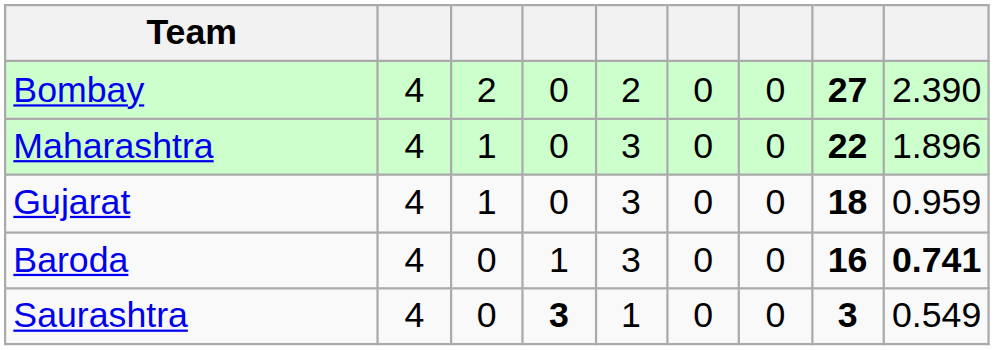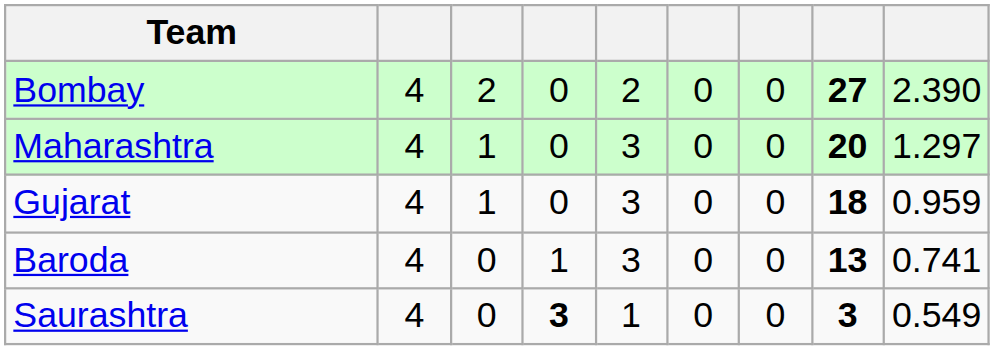 <table class="wikitable" style="text-align:center">
 <tr>
 <th style="width:160px">Team</th>
 <th style="width:25px"></th>
 <th style="width:25px"></th>
 <th style="width:25px"></th>
 <th style="width:25px"></th>
 <th style="width:25px"></th>
 <th style="width:25px"></th>
 <th style="width:25px"></th>
 <th style="width:25px;"></th>
 </tr>
 <tr style="background:#cfc;">
 <td style="text-align:left"><a href='#'>Bombay</a></td>
 <td>4</td>
 <td>2</td>
 <td>0</td>
 <td>2</td>
 <td>0</td>
 <td>0</td>
 <td><strong>27</strong></td>
 <td>2.390</td>
 </tr>
 <tr style="background:#cfc;">
 <td style="text-align:left"><a href='#'>Maharashtra</a></td>
 <td>4</td>
 <td>1</td>
 <td>0</td>
 <td>3</td>
 <td>0</td>
 <td>0</td>
-<td><strong>22</strong></td>
-<td>1.896</td>
+<td><strong>20</strong></td>
+<td>1.297</td>
 </tr>
 <tr>
 <td style="text-align:left"><a href='#'>Gujarat</a></td>
 <td>4</td>
 <td>1</td>
 <td>0</td>
 <td>3</td>
 <td>0</td>
 <td>0</td>
 <td><strong>18</strong></td>
 <td>0.959</td>
 </tr>
 <tr>
 <td style="text-align:left"><a href='#'>Baroda</a></td>
 <td>4</td>
 <td>0</td>
 <td>1</td>
 <td>3</td>
 <td>0</td>
 <td>0</td>
-<td><strong>16</strong></td>
-<td><strong>0.741</strong></td>
+<td><strong>13</strong></td>
+<td>0.741</td>
 </tr>
 <tr>
 <td style="text-align:left"><a href='#'>Saurashtra</a></td>
 <td>4</td>
 <td>0</td>
 <td><strong>3</strong></td>
 <td>1</td>
 <td>0</td>
 <td>0</td>
 <td><strong>3</strong></td>
 <td>0.549</td>
 </tr>
 </table>
